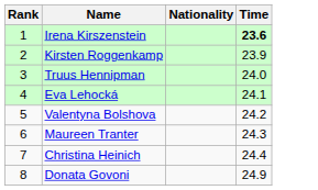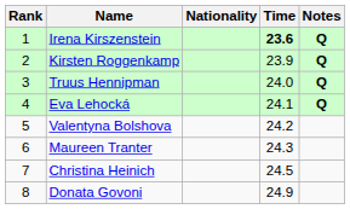 <table class="wikitable sortable" style="text-align:center">
 <tr>
 <th>Rank</th>
 <th>Name</th>
 <th>Nationality</th>
 <th>Time</th>
+<th>Notes</th>
 </tr>
 <tr bgcolor=ccffcc>
 <td>1</td>
 <td align=left><a href='#'>Irena Kirszenstein</a></td>
 <td align=left></td>
 <td><strong>23.6</strong></td>
+<td><strong>Q</strong></td>
 </tr>
 <tr bgcolor=ccffcc>
 <td>2</td>
 <td align=left><a href='#'>Kirsten Roggenkamp</a></td>
 <td align=left></td>
 <td>23.9</td>
+<td><strong>Q</strong></td>
 </tr>
 <tr bgcolor=ccffcc>
 <td>3</td>
 <td align=left><a href='#'>Truus Hennipman</a></td>
 <td align=left></td>
 <td>24.0</td>
+<td><strong>Q</strong></td>
 </tr>
 <tr bgcolor=ccffcc>
 <td>4</td>
 <td align=left><a href='#'>Eva Lehocká</a></td>
 <td align=left></td>
 <td>24.1</td>
+<td><strong>Q</strong></td>
 </tr>
 <tr>
 <td>5</td>
 <td align=left><a href='#'>Valentyna Bolshova</a></td>
 <td align=left></td>
 <td>24.2</td>
+<td></td>
 </tr>
 <tr>
 <td>6</td>
 <td align=left><a href='#'>Maureen Tranter</a></td>
 <td align=left></td>
 <td>24.3</td>
+<td></td>
 </tr>
 <tr>
 <td>7</td>
 <td align=left><a href='#'>Christina Heinich</a></td>
 <td align=left></td>
-<td>24.4</td>
+<td>24.5</td>
+<td></td>
 </tr>
 <tr>
 <td>8</td>
 <td align=left><a href='#'>Donata Govoni</a></td>
 <td align=left></td>
 <td>24.9</td>
+<td></td>
 </tr>
 </table>
